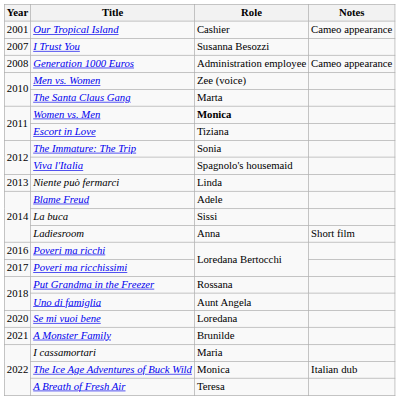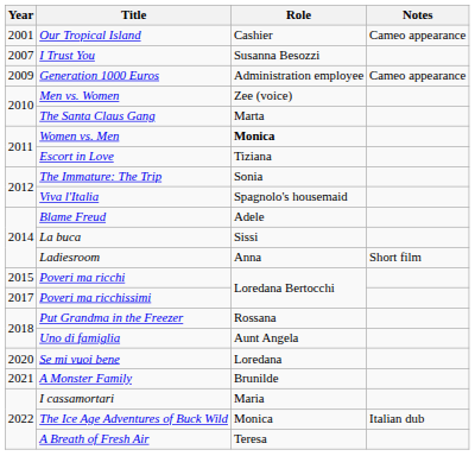 <table class="wikitable sortable">
 <tr>
 <th>Year</th>
 <th>Title</th>
 <th>Role</th>
 <th class="unsortable">Notes</th>
 </tr>
 <tr>
 <td>2001</td>
 <td><em><a href='#'>Our Tropical Island</a></em></td>
 <td>Cashier</td>
 <td>Cameo appearance</td>
 </tr>
 <tr>
 <td>2007</td>
 <td><em><a href='#'>I Trust You</a></em></td>
 <td>Susanna Besozzi</td>
 <td></td>
 </tr>
 <tr>
-<td>2008</td>
+<td>2009</td>
 <td><em><a href='#'>Generation 1000 Euros</a></em></td>
 <td>Administration employee</td>
 <td>Cameo appearance</td>
 </tr>
 <tr>
 <td rowspan="2">2010</td>
 <td><em><a href='#'>Men vs. Women</a></em></td>
 <td>Zee (voice)</td>
 <td></td>
 </tr>
 <tr>
 <td><em><a href='#'>The Santa Claus Gang</a></em></td>
 <td>Marta</td>
 <td></td>
 </tr>
 <tr>
 <td rowspan="2">2011</td>
 <td><em><a href='#'>Women vs. Men</a></em></td>
 <td><strong>Monica</strong></td>
 <td></td>
 </tr>
 <tr>
 <td><em><a href='#'>Escort in Love</a></em></td>
 <td>Tiziana</td>
 <td></td>
 </tr>
 <tr>
 <td rowspan="2">2012</td>
 <td><em><a href='#'>The Immature: The Trip</a></em></td>
 <td>Sonia</td>
 <td></td>
 </tr>
 <tr>
 <td><em><a href='#'>Viva l'Italia</a></em></td>
 <td>Spagnolo's housemaid</td>
 <td></td>
 </tr>
 <tr>
-<td>2013</td>
-<td><em>Niente può fermarci</em></td>
-<td>Linda</td>
-<td></td>
-</tr>
-<tr>
 <td rowspan="3">2014</td>
 <td><em><a href='#'>Blame Freud</a></em></td>
 <td>Adele</td>
 <td></td>
 </tr>
 <tr>
 <td><em>La buca</em></td>
 <td>Sissi</td>
 <td></td>
 </tr>
 <tr>
 <td><em>Ladiesroom</em></td>
 <td>Anna</td>
 <td>Short film</td>
 </tr>
 <tr>
-<td>2016</td>
+<td>2015</td>
 <td><em><a href='#'>Poveri ma ricchi</a></em></td>
 <td rowspan="2">Loredana Bertocchi</td>
 <td></td>
 </tr>
 <tr>
 <td>2017</td>
 <td><em><a href='#'>Poveri ma ricchissimi</a></em></td>
 <td></td>
 </tr>
 <tr>
 <td rowspan="2">2018</td>
 <td><em><a href='#'>Put Grandma in the Freezer</a></em></td>
 <td>Rossana</td>
 <td></td>
 </tr>
 <tr>
 <td><em><a href='#'>Uno di famiglia</a></em></td>
 <td>Aunt Angela</td>
 <td></td>
 </tr>
 <tr>
 <td>2020</td>
 <td><em><a href='#'>Se mi vuoi bene</a></em></td>
 <td>Loredana</td>
 <td></td>
 </tr>
 <tr>
 <td>2021</td>
 <td><em><a href='#'>A Monster Family</a></em></td>
 <td>Brunilde</td>
 <td></td>
 </tr>
 <tr>
 <td rowspan="3">2022</td>
 <td><em>I cassamortari</em></td>
 <td>Maria</td>
 <td></td>
 </tr>
 <tr>
 <td><em><a href='#'>The Ice Age Adventures of Buck Wild</a></em></td>
 <td>Monica</td>
 <td>Italian dub</td>
 </tr>
 <tr>
 <td><em><a href='#'>A Breath of Fresh Air</a></em></td>
 <td>Teresa</td>
 <td></td>
 </tr>
 </table>
